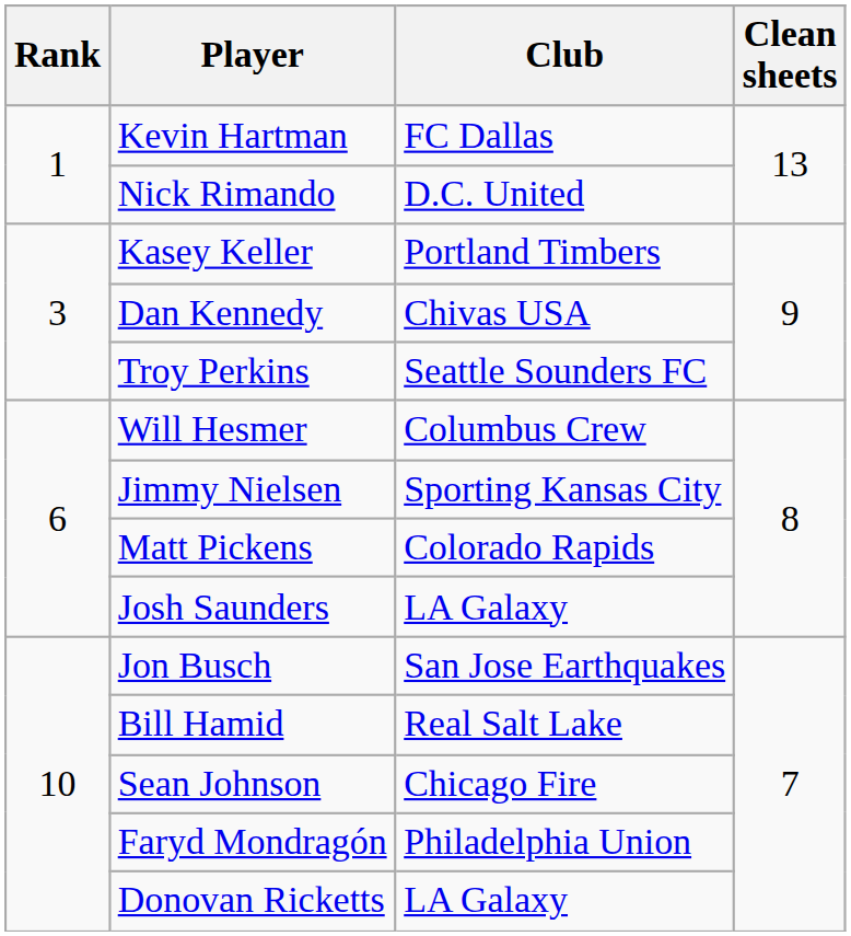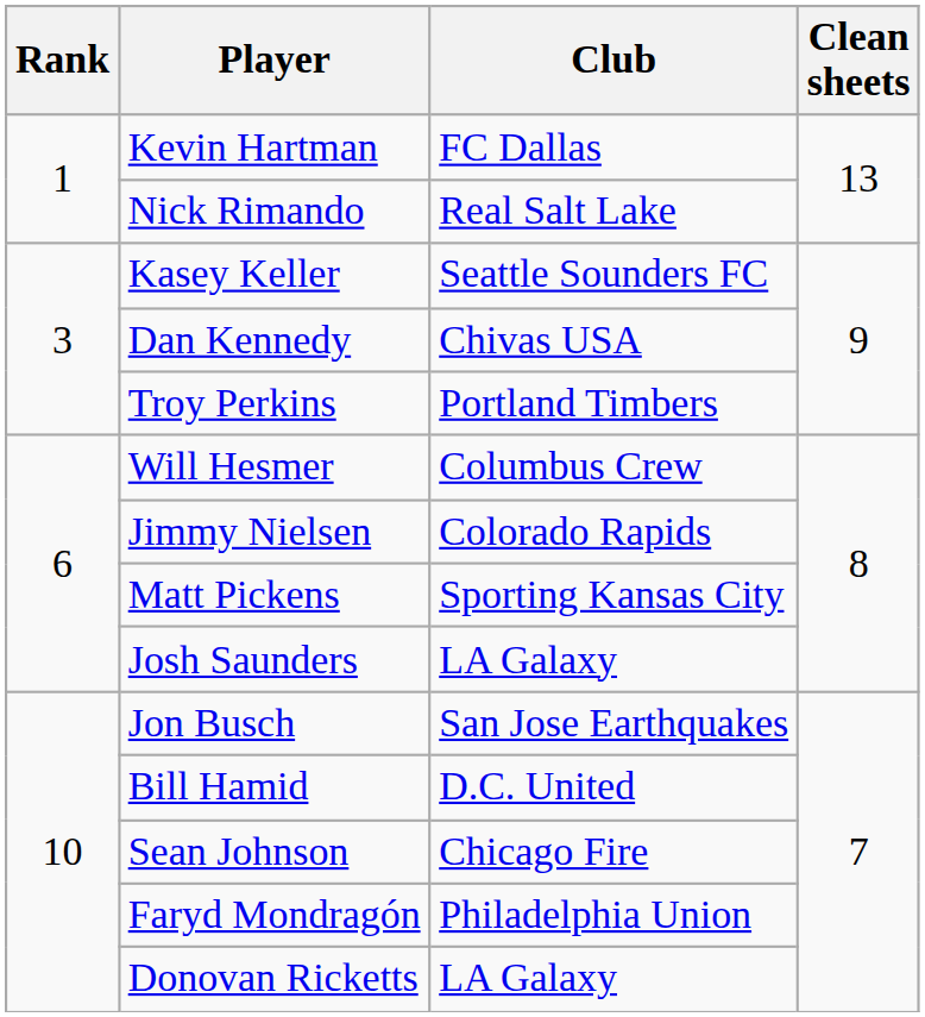 <table class="wikitable" style="text-align:center">
 <tr>
 <th>Rank</th>
 <th>Player</th>
 <th>Club</th>
 <th>Clean<br>sheets</th>
 </tr>
 <tr>
 <td rowspan="2">1</td>
 <td align="left"> <a href='#'>Kevin Hartman</a></td>
 <td align="left"><a href='#'>FC Dallas</a></td>
 <td rowspan="2">13</td>
 </tr>
 <tr>
 <td align="left"> <a href='#'>Nick Rimando</a></td>
-<td align="left"><a href='#'>D.C. United</a></td>
+<td align="left"><a href='#'>Real Salt Lake</a></td>
 </tr>
 <tr>
 <td rowspan="3">3</td>
 <td align="left"> <a href='#'>Kasey Keller</a></td>
-<td align="left"><a href='#'>Portland Timbers</a></td>
+<td align="left"><a href='#'>Seattle Sounders FC</a></td>
 <td rowspan="3">9</td>
 </tr>
 <tr>
 <td align="left"> <a href='#'>Dan Kennedy</a></td>
 <td align="left"><a href='#'>Chivas USA</a></td>
 </tr>
 <tr>
 <td align="left"> <a href='#'>Troy Perkins</a></td>
-<td align="left"><a href='#'>Seattle Sounders FC</a></td>
+<td align="left"><a href='#'>Portland Timbers</a></td>
 </tr>
 <tr>
 <td rowspan="4">6</td>
 <td align="left"> <a href='#'>Will Hesmer</a></td>
 <td align="left"><a href='#'>Columbus Crew</a></td>
 <td rowspan="4">8</td>
 </tr>
 <tr>
 <td align="left"> <a href='#'>Jimmy Nielsen</a></td>
-<td align="left"><a href='#'>Sporting Kansas City</a></td>
+<td align="left"><a href='#'>Colorado Rapids</a></td>
 </tr>
 <tr>
 <td align="left"> <a href='#'>Matt Pickens</a></td>
-<td align="left"><a href='#'>Colorado Rapids</a></td>
+<td align="left"><a href='#'>Sporting Kansas City</a></td>
 </tr>
 <tr>
 <td align="left"> <a href='#'>Josh Saunders</a></td>
 <td align="left"><a href='#'>LA Galaxy</a></td>
 </tr>
 <tr>
 <td rowspan="5">10</td>
 <td align="left"> <a href='#'>Jon Busch</a></td>
 <td align="left"><a href='#'>San Jose Earthquakes</a></td>
 <td rowspan="5">7</td>
 </tr>
 <tr>
 <td align="left"> <a href='#'>Bill Hamid</a></td>
-<td align="left"><a href='#'>Real Salt Lake</a></td>
+<td align="left"><a href='#'>D.C. United</a></td>
 </tr>
 <tr>
 <td align="left"> <a href='#'>Sean Johnson</a></td>
 <td align="left"><a href='#'>Chicago Fire</a></td>
 </tr>
 <tr>
 <td align="left"> <a href='#'>Faryd Mondragón</a></td>
 <td align="left"><a href='#'>Philadelphia Union</a></td>
 </tr>
 <tr>
 <td align="left"> <a href='#'>Donovan Ricketts</a></td>
 <td align="left"><a href='#'>LA Galaxy</a></td>
 </tr>
 </table>
